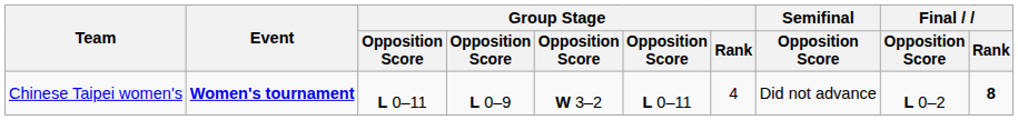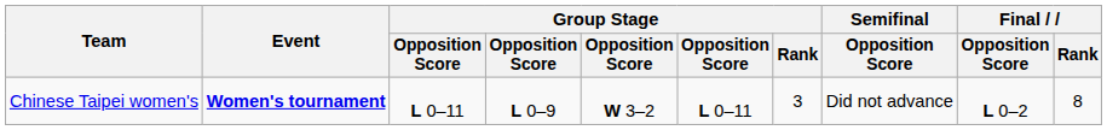 <table class=wikitable style=font-size:90%;text-align:center>
 <tr>
 <th rowspan=2>Team</th>
 <th rowspan=2>Event</th>
 <th colspan=5>Group Stage</th>
 <th>Semifinal</th>
 <th colspan=2>Final /  / </th>
 </tr>
 <tr style=font-size:95%>
 <th>Opposition<br>Score</th>
 <th>Opposition<br>Score</th>
 <th>Opposition<br>Score</th>
 <th>Opposition<br>Score</th>
 <th>Rank</th>
 <th>Opposition<br>Score</th>
 <th>Opposition<br>Score</th>
 <th>Rank</th>
 </tr>
 <tr>
 <td align=left><a href='#'>Chinese Taipei women's</a></td>
 <td align=left><strong><a href='#'>Women's tournament</a></strong></td>
 <td><br><strong>L</strong> 0–11</td>
 <td><br><strong>L</strong> 0–9</td>
 <td><br><strong>W</strong> 3–2</td>
 <td><br><strong>L</strong> 0–11</td>
-<td>4</td>
+<td>3</td>
 <td>Did not advance</td>
 <td><br><strong>L</strong> 0–2</td>
-<td><strong>8</strong></td>
+<td>8</td>
 </tr>
 </table>
